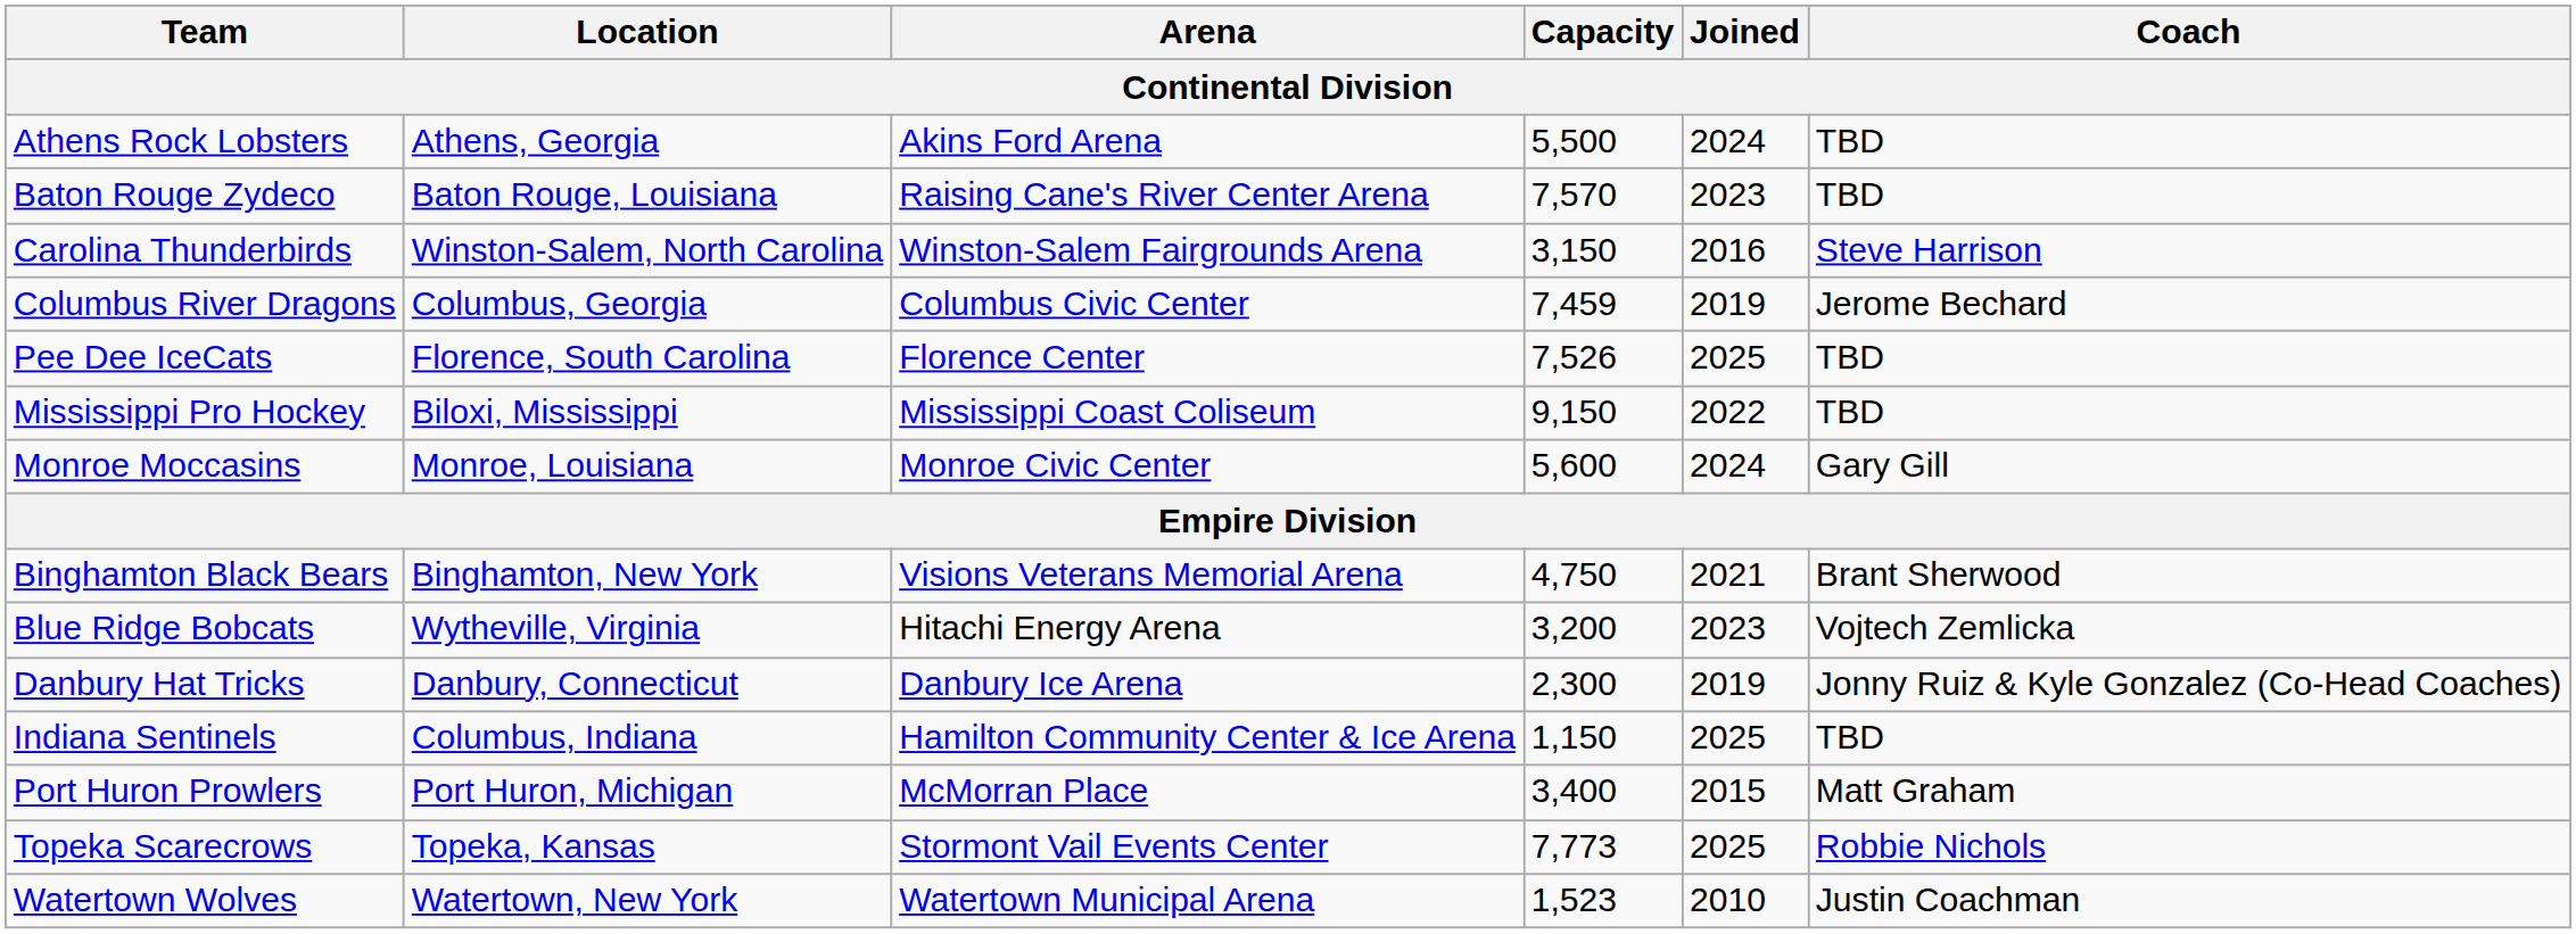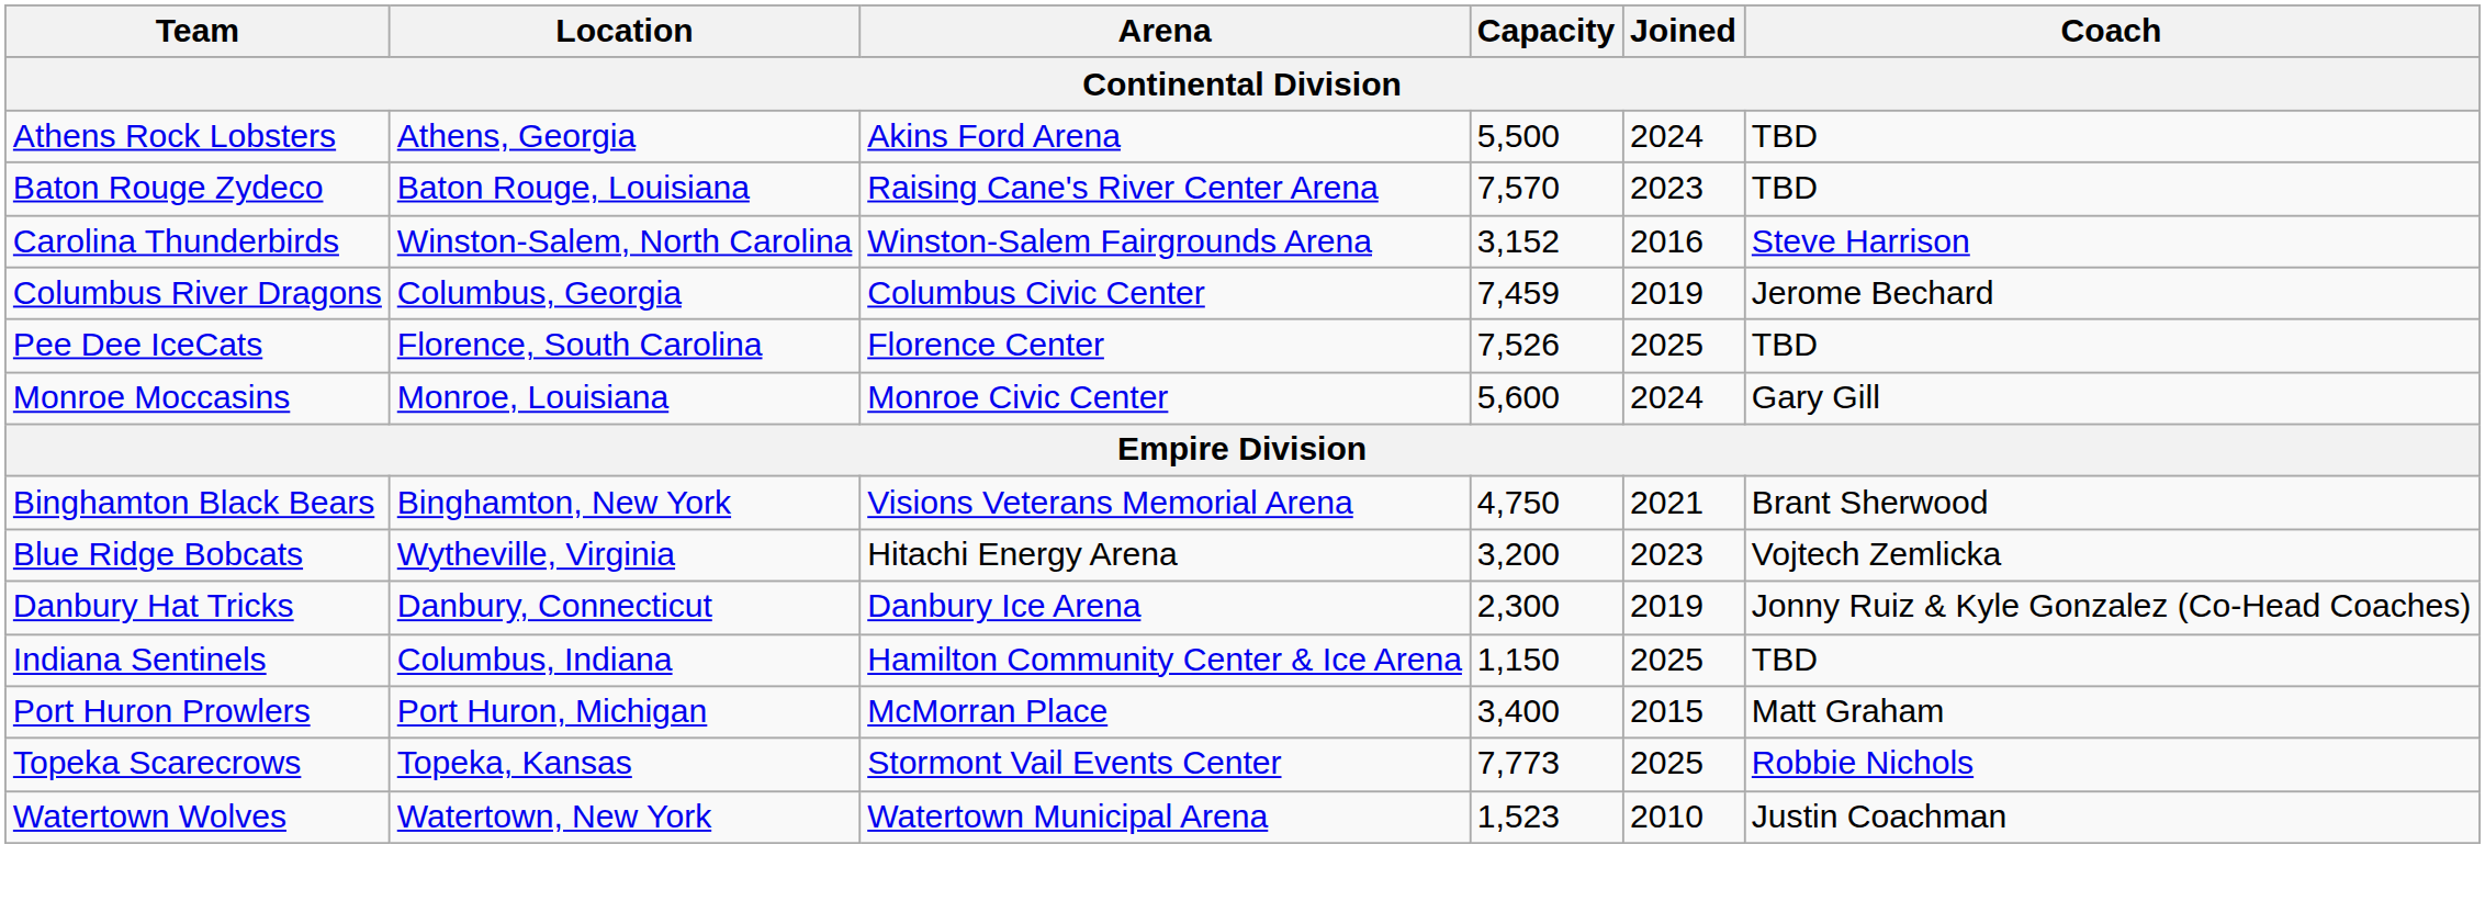 <table class="wikitable sortable" style="text-align:left">
 <tr>
 <th>Team</th>
 <th>Location</th>
 <th>Arena</th>
 <th>Capacity</th>
 <th>Joined</th>
 <th>Coach<br></th>
 </tr>
 <tr>
 <th colspan="6">Continental Division </th>
 </tr>
 <tr>
 <td><a href='#'>Athens Rock Lobsters</a></td>
 <td><a href='#'>Athens, Georgia</a></td>
 <td><a href='#'>Akins Ford Arena</a></td>
 <td>5,500</td>
 <td>2024</td>
 <td>TBD</td>
 </tr>
 <tr>
 <td><a href='#'>Baton Rouge Zydeco</a></td>
 <td><a href='#'>Baton Rouge, Louisiana</a></td>
 <td><a href='#'>Raising Cane's River Center Arena</a></td>
 <td>7,570</td>
 <td>2023</td>
 <td>TBD</td>
 </tr>
 <tr>
 <td><a href='#'>Carolina Thunderbirds</a></td>
 <td><a href='#'>Winston-Salem, North Carolina</a></td>
 <td><a href='#'>Winston-Salem Fairgrounds Arena</a></td>
-<td>3,150</td>
+<td>3,152</td>
 <td>2016</td>
 <td><a href='#'>Steve Harrison</a></td>
 </tr>
 <tr>
 <td><a href='#'>Columbus River Dragons</a></td>
 <td><a href='#'>Columbus, Georgia</a></td>
 <td><a href='#'>Columbus Civic Center</a></td>
 <td>7,459</td>
 <td>2019</td>
 <td>Jerome Bechard</td>
 </tr>
 <tr>
 <td><a href='#'>Pee Dee IceCats</a></td>
 <td><a href='#'>Florence, South Carolina</a></td>
 <td><a href='#'>Florence Center</a></td>
 <td>7,526</td>
 <td>2025</td>
-<td>TBD</td>
-</tr>
-<tr>
-<td><a href='#'>Mississippi Pro Hockey</a></td>
-<td><a href='#'>Biloxi, Mississippi</a></td>
-<td><a href='#'>Mississippi Coast Coliseum</a></td>
-<td>9,150</td>
-<td>2022</td>
 <td>TBD</td>
 </tr>
 <tr>
 <td><a href='#'>Monroe Moccasins</a></td>
 <td><a href='#'>Monroe, Louisiana</a></td>
 <td><a href='#'>Monroe Civic Center</a></td>
 <td>5,600</td>
 <td>2024</td>
 <td>Gary Gill</td>
 </tr>
 <tr>
 <th colspan="6">Empire Division </th>
 </tr>
 <tr>
 <td><a href='#'>Binghamton Black Bears</a></td>
 <td><a href='#'>Binghamton, New York</a></td>
 <td><a href='#'>Visions Veterans Memorial Arena</a></td>
 <td>4,750</td>
 <td>2021</td>
 <td>Brant Sherwood</td>
 </tr>
 <tr>
 <td><a href='#'>Blue Ridge Bobcats</a></td>
 <td><a href='#'>Wytheville, Virginia</a></td>
 <td>Hitachi Energy Arena</td>
 <td>3,200</td>
 <td>2023</td>
 <td>Vojtech Zemlicka</td>
 </tr>
 <tr>
 <td><a href='#'>Danbury Hat Tricks</a></td>
 <td><a href='#'>Danbury, Connecticut</a></td>
 <td><a href='#'>Danbury Ice Arena</a></td>
 <td>2,300</td>
 <td>2019</td>
 <td>Jonny Ruiz & Kyle Gonzalez (Co-Head Coaches)</td>
 </tr>
 <tr>
 <td><a href='#'>Indiana Sentinels</a></td>
 <td><a href='#'>Columbus, Indiana</a></td>
 <td><a href='#'>Hamilton Community Center & Ice Arena</a></td>
 <td>1,150</td>
 <td>2025</td>
 <td>TBD</td>
 </tr>
 <tr>
 <td><a href='#'>Port Huron Prowlers</a></td>
 <td><a href='#'>Port Huron, Michigan</a></td>
 <td><a href='#'>McMorran Place</a></td>
 <td>3,400</td>
 <td>2015</td>
 <td>Matt Graham</td>
 </tr>
 <tr>
 <td><a href='#'>Topeka Scarecrows</a></td>
 <td><a href='#'>Topeka, Kansas</a></td>
 <td><a href='#'>Stormont Vail Events Center</a></td>
 <td>7,773</td>
 <td>2025</td>
 <td><a href='#'>Robbie Nichols</a></td>
 </tr>
 <tr>
 <td><a href='#'>Watertown Wolves</a></td>
 <td><a href='#'>Watertown, New York</a></td>
 <td><a href='#'>Watertown Municipal Arena</a></td>
 <td>1,523</td>
 <td>2010</td>
 <td>Justin Coachman</td>
 </tr>
 </table>
